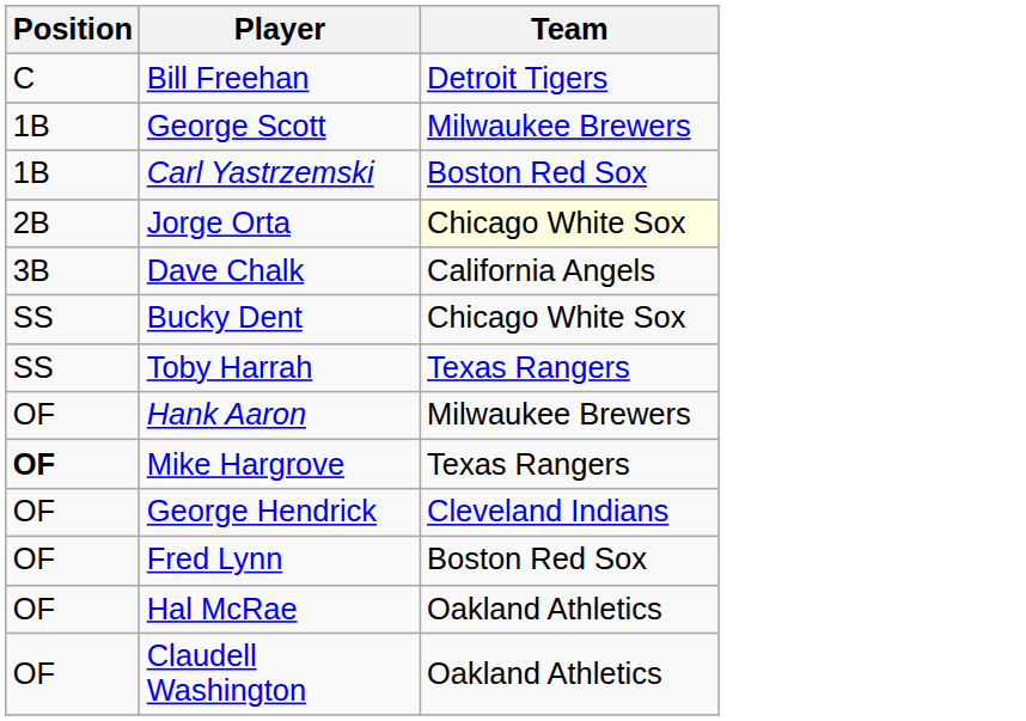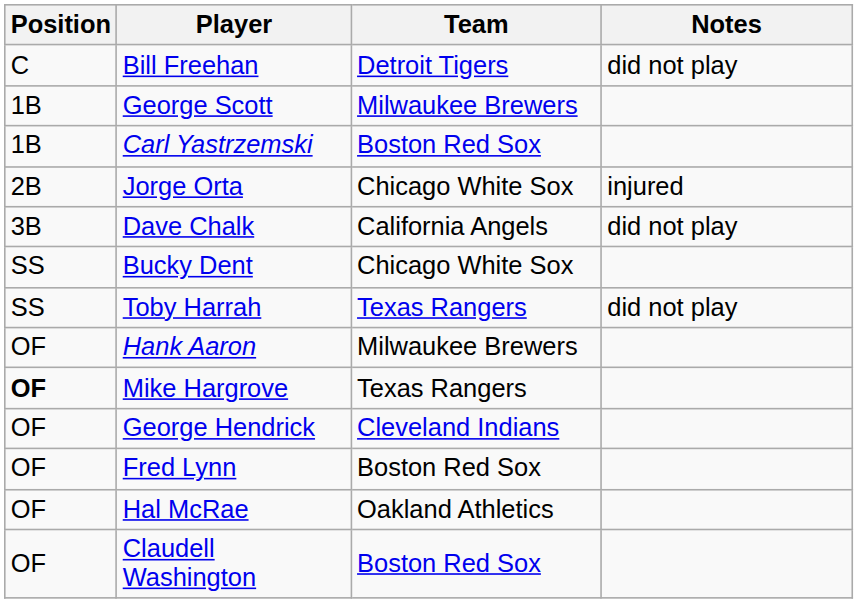 <table class=wikitable>
 <tr>
 <th width="50">Position</th>
 <th width="140">Player</th>
 <th width="150">Team</th>
+<th width="150">Notes</th>
 </tr>
 <tr>
 <td>C</td>
 <td><a href='#'>Bill Freehan</a></td>
 <td><a href='#'>Detroit Tigers</a></td>
+<td>did not play</td>
 </tr>
 <tr>
 <td>1B</td>
 <td><a href='#'>George Scott</a></td>
 <td><a href='#'>Milwaukee Brewers</a></td>
+<td></td>
 </tr>
 <tr>
 <td>1B</td>
 <td><em><a href='#'>Carl Yastrzemski</a></em></td>
 <td><a href='#'>Boston Red Sox</a></td>
+<td></td>
 </tr>
 <tr>
 <td>2B</td>
 <td><a href='#'>Jorge Orta</a></td>
-<td style="background: lightyellow;">Chicago White Sox</td>
+<td>Chicago White Sox</td>
+<td>injured</td>
 </tr>
 <tr>
 <td>3B</td>
 <td><a href='#'>Dave Chalk</a></td>
 <td>California Angels</td>
+<td>did not play</td>
 </tr>
 <tr>
 <td>SS</td>
 <td><a href='#'>Bucky Dent</a></td>
 <td>Chicago White Sox</td>
+<td></td>
 </tr>
 <tr>
 <td>SS</td>
 <td><a href='#'>Toby Harrah</a></td>
 <td><a href='#'>Texas Rangers</a></td>
+<td>did not play</td>
 </tr>
 <tr>
 <td>OF</td>
 <td><em><a href='#'>Hank Aaron</a></em></td>
 <td>Milwaukee Brewers</td>
+<td></td>
 </tr>
 <tr>
 <td><strong>OF</strong></td>
 <td><a href='#'>Mike Hargrove</a></td>
 <td>Texas Rangers</td>
+<td></td>
 </tr>
 <tr>
 <td>OF</td>
 <td><a href='#'>George Hendrick</a></td>
 <td><a href='#'>Cleveland Indians</a></td>
+<td></td>
 </tr>
 <tr>
 <td>OF</td>
 <td><a href='#'>Fred Lynn</a></td>
 <td>Boston Red Sox</td>
+<td></td>
 </tr>
 <tr>
 <td>OF</td>
 <td><a href='#'>Hal McRae</a></td>
 <td>Oakland Athletics</td>
+<td></td>
 </tr>
 <tr>
 <td>OF</td>
 <td><a href='#'>Claudell Washington</a></td>
-<td>Oakland Athletics</td>
+<td><a href='#'>Boston Red Sox</a></td>
+<td></td>
 </tr>
 </table>
